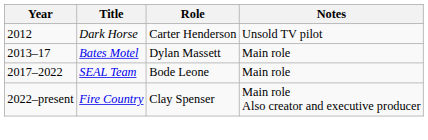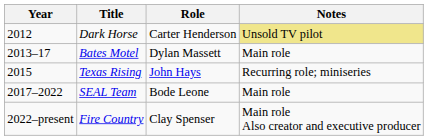 <table class="wikitable sortable">
 <tr>
 <th>Year</th>
 <th>Title</th>
 <th>Role</th>
 <th>Notes</th>
 </tr>
 <tr>
 <td>2012</td>
 <td><em>Dark Horse</em></td>
 <td>Carter Henderson</td>
-<td>Unsold TV pilot</td>
+<td style="background: khaki;">Unsold TV pilot</td>
 </tr>
 <tr>
 <td>2013–17</td>
 <td><em><a href='#'>Bates Motel</a></em></td>
 <td>Dylan Massett</td>
 <td>Main role</td>
+</tr>
+<tr>
+<td>2015</td>
+<td><em><a href='#'>Texas Rising</a></em></td>
+<td><a href='#'>John Hays</a></td>
+<td>Recurring role; miniseries</td>
 </tr>
 <tr>
 <td>2017–2022</td>
 <td><em><a href='#'>SEAL Team</a></em></td>
 <td>Bode Leone</td>
 <td>Main role</td>
 </tr>
 <tr>
 <td>2022–present</td>
 <td><em><a href='#'>Fire Country</a></em></td>
 <td>Clay Spenser</td>
 <td>Main role <br> Also creator and executive producer</td>
 </tr>
 </table>
